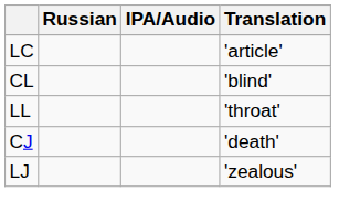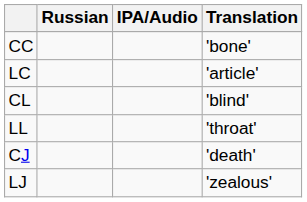 <table class="wikitable">
 <tr>
 <th></th>
 <th>Russian</th>
 <th>IPA/Audio</th>
 <th>Translation</th>
 </tr>
 <tr>
+</tr>
+<tr>
+<td>CC</td>
+<td></td>
+<td></td>
+<td>'bone'</td>
 </tr>
 <tr>
 <td>LC</td>
 <td></td>
 <td></td>
 <td>'article'</td>
 </tr>
 <tr>
 <td>CL</td>
 <td></td>
 <td></td>
 <td>'blind'</td>
 </tr>
 <tr>
 <td>LL</td>
 <td></td>
 <td></td>
 <td>'throat'</td>
 </tr>
 <tr>
 <td>C<a href='#'>J</a></td>
 <td></td>
 <td></td>
 <td>'death'</td>
 </tr>
 <tr>
 <td>LJ</td>
 <td></td>
 <td></td>
 <td>'zealous'</td>
 </tr>
 </table>
